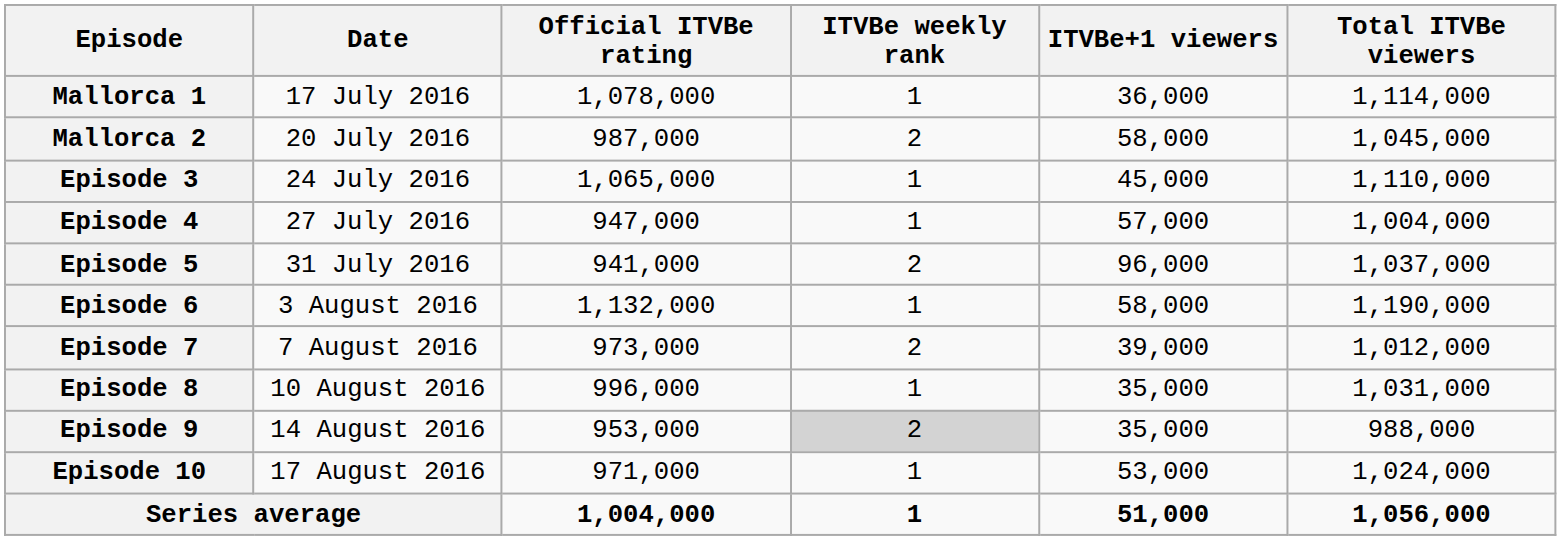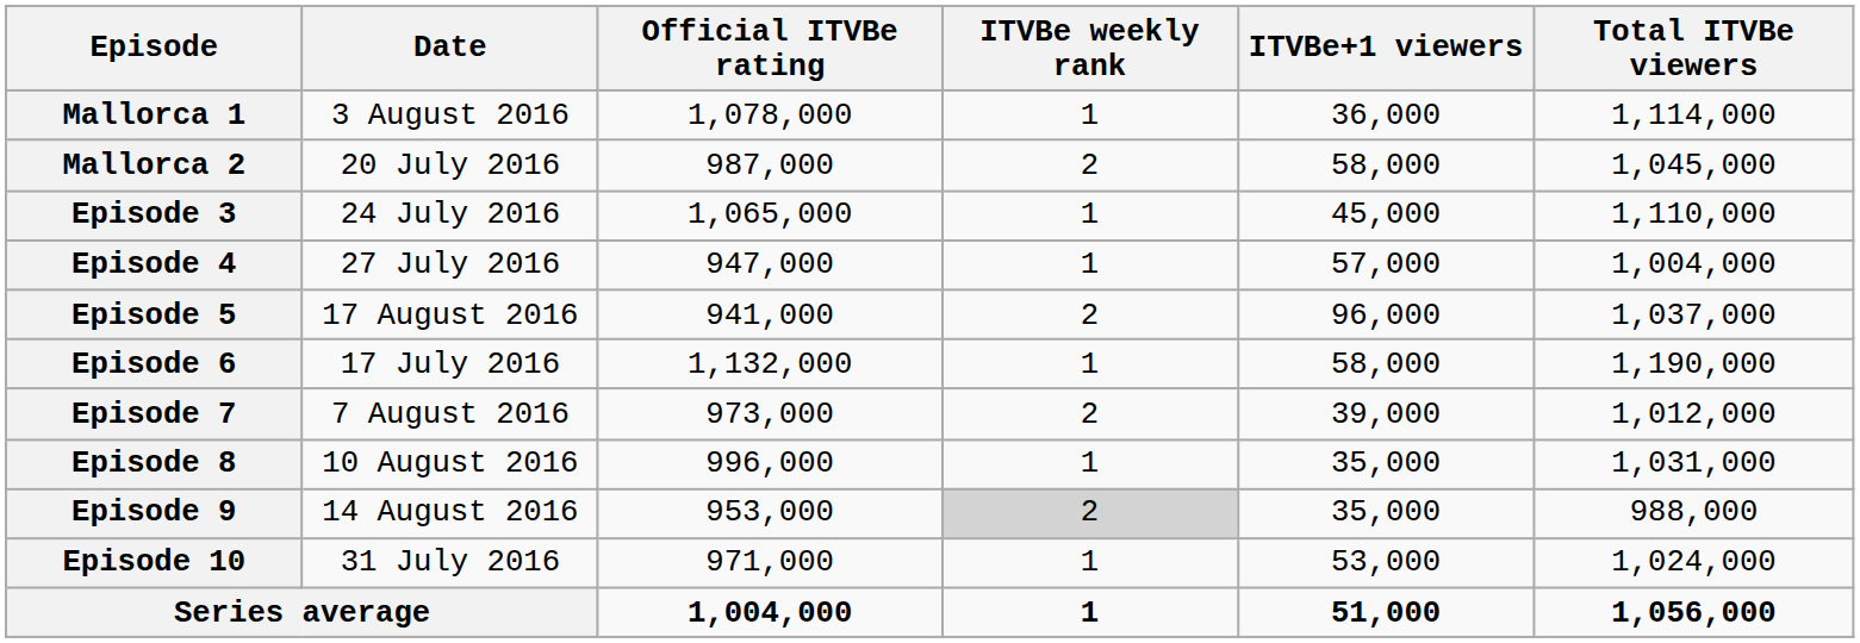 <table class="wikitable sortable" style="text-align:center">
 <tr>
 <th scope="col" style="width:120px;">Episode</th>
 <th scope="col" style="width:120px;">Date</th>
 <th scope="col" style="width:140px;">Official ITVBe rating<br></th>
 <th scope="col" style="width:120px;">ITVBe weekly rank</th>
 <th scope="col" style="width:120px;">ITVBe+1 viewers </th>
 <th scope="col" style="width:130px;">Total ITVBe viewers</th>
 </tr>
 <tr>
 <th scope="row">Mallorca 1</th>
-<td>17 July 2016</td>
+<td>3 August 2016</td>
 <td>1,078,000</td>
 <td>1</td>
 <td>36,000</td>
 <td>1,114,000</td>
 </tr>
 <tr>
 <th scope="row">Mallorca 2</th>
 <td>20 July 2016</td>
 <td>987,000</td>
 <td>2</td>
 <td>58,000</td>
 <td>1,045,000</td>
 </tr>
 <tr>
 <th scope="row">Episode 3</th>
 <td>24 July 2016</td>
 <td>1,065,000</td>
 <td>1</td>
 <td>45,000</td>
 <td>1,110,000</td>
 </tr>
 <tr>
 <th scope="row">Episode 4</th>
 <td>27 July 2016</td>
 <td>947,000</td>
 <td>1</td>
 <td>57,000</td>
 <td>1,004,000</td>
 </tr>
 <tr>
 <th scope="row">Episode 5</th>
-<td>31 July 2016</td>
+<td>17 August 2016</td>
 <td>941,000</td>
 <td>2</td>
 <td>96,000</td>
 <td>1,037,000</td>
 </tr>
 <tr>
 <th scope="row">Episode 6</th>
-<td>3 August 2016</td>
+<td>17 July 2016</td>
 <td>1,132,000</td>
 <td>1</td>
 <td>58,000</td>
 <td>1,190,000</td>
 </tr>
 <tr>
 <th scope="row">Episode 7</th>
 <td>7 August 2016</td>
 <td>973,000</td>
 <td>2</td>
 <td>39,000</td>
 <td>1,012,000</td>
 </tr>
 <tr>
 <th scope="row">Episode 8</th>
 <td>10 August 2016</td>
 <td>996,000</td>
 <td>1</td>
 <td>35,000</td>
 <td>1,031,000</td>
 </tr>
 <tr>
 <th scope="row">Episode 9</th>
 <td>14 August 2016</td>
 <td>953,000</td>
 <td style="background: lightgrey;">2</td>
 <td>35,000</td>
 <td>988,000</td>
 </tr>
 <tr>
 <th scope="row">Episode 10</th>
-<td>17 August 2016</td>
+<td>31 July 2016</td>
 <td>971,000</td>
 <td>1</td>
 <td>53,000</td>
 <td>1,024,000</td>
 </tr>
 <tr>
 <th scope="row" colspan="2">Series average</th>
 <td><strong>1,004,000</strong></td>
 <td><strong>1</strong></td>
 <td><strong>51,000</strong></td>
 <td><strong>1,056,000</strong></td>
 </tr>
 </table>
